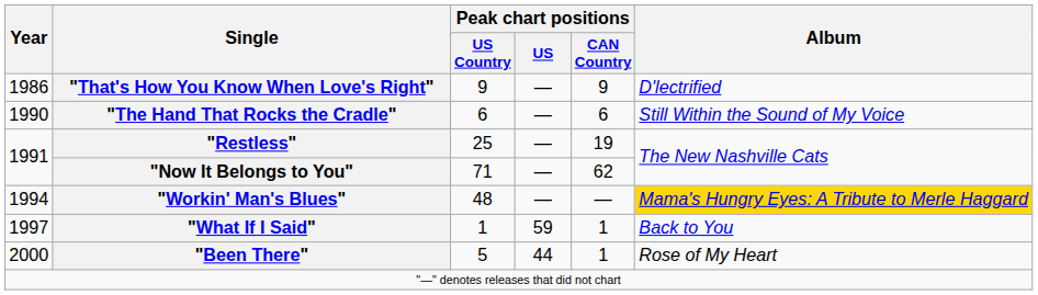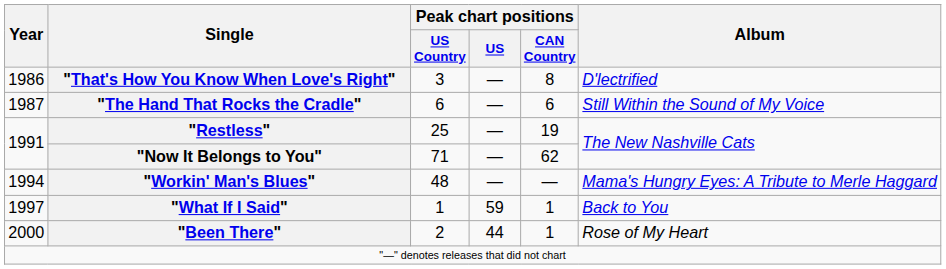 <table class="wikitable plainrowheaders" style="text-align:center;">
 <tr>
 <th rowspan="2">Year</th>
 <th rowspan="2" style="width:22em;">Single</th>
 <th colspan="3">Peak chart positions</th>
 <th rowspan="2">Album</th>
 </tr>
 <tr style="font-size:smaller;">
 <th width="45"><a href='#'>US Country</a><br></th>
 <th width="45"><a href='#'>US</a><br></th>
 <th width="45"><a href='#'>CAN Country</a></th>
 </tr>
 <tr>
 <td>1986</td>
 <th scope="row">"<a href='#'>That's How You Know When Love's Right</a>"<br></th>
-<td>9</td>
+<td>3</td>
 <td>—</td>
-<td>9</td>
+<td>8</td>
 <td align="left"><em><a href='#'>D'lectrified</a></em></td>
 </tr>
 <tr>
-<td>1990</td>
+<td>1987</td>
 <th scope="row">"<a href='#'>The Hand That Rocks the Cradle</a>"<br></th>
 <td>6</td>
 <td>—</td>
 <td>6</td>
 <td align="left"><em><a href='#'>Still Within the Sound of My Voice</a></em></td>
 </tr>
 <tr>
 <td rowspan="2">1991</td>
 <th scope="row">"<a href='#'>Restless</a>"<br></th>
 <td>25</td>
 <td>—</td>
 <td>19</td>
 <td align="left" rowspan="2"><em><a href='#'>The New Nashville Cats</a></em></td>
 </tr>
 <tr>
 <th scope="row">"Now It Belongs to You"<br></th>
 <td>71</td>
 <td>—</td>
 <td>62</td>
 </tr>
 <tr>
 <td>1994</td>
 <th scope="row">"<a href='#'>Workin' Man's Blues</a>"<br></th>
 <td>48</td>
 <td>—</td>
 <td>—</td>
-<td align="left" style="background: gold;"><em><a href='#'>Mama's Hungry Eyes: A Tribute to Merle Haggard</a></em></td>
+<td align="left"><em><a href='#'>Mama's Hungry Eyes: A Tribute to Merle Haggard</a></em></td>
 </tr>
 <tr>
 <td>1997</td>
 <th scope="row">"<a href='#'>What If I Said</a>"<br></th>
 <td>1</td>
 <td>59</td>
 <td>1</td>
 <td align="left"><em><a href='#'>Back to You</a></em></td>
 </tr>
 <tr>
 <td>2000</td>
 <th scope="row">"<a href='#'>Been There</a>"<br></th>
-<td>5</td>
+<td>2</td>
 <td>44</td>
 <td>1</td>
 <td align="left"><em>Rose of My Heart</em></td>
 </tr>
 <tr>
 <td colspan="7" style="font-size:8pt">"—" denotes releases that did not chart</td>
 </tr>
 </table>
